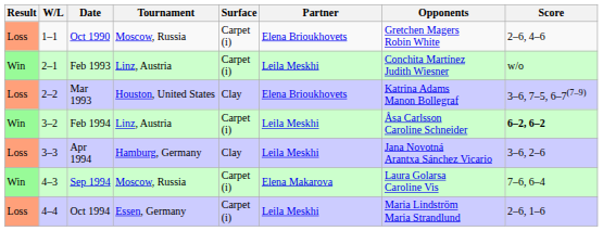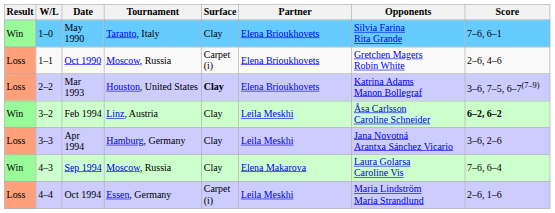 <table class="sortable wikitable">
 <tr>
 <th style="width:40px">Result</th>
 <th style="width:35px" class="unsortable">W/L</th>
 <th style="width:60px">Date</th>
 <th style="width:150px">Tournament</th>
 <th style="width:50px">Surface</th>
 <th style="width:175px">Partner</th>
 <th style="width:175px">Opponents</th>
 <th style="width:130px" class="unsortable">Score</th>
 </tr>
+<tr style="background:#66ccff;">
+<td style="background:#98fb98;">Win</td>
+<td>1–0</td>
+<td>May 1990</td>
+<td><a href='#'>Taranto</a>, Italy</td>
+<td>Clay</td>
+<td> <a href='#'>Elena Brioukhovets</a></td>
+<td> <a href='#'>Silvia Farina</a> <br>  <a href='#'>Rita Grande</a></td>
+<td>7–6, 6–1</td>
+</tr>
 <tr>
 <td style="background:#ffa07a;">Loss</td>
 <td>1–1</td>
 <td><a href='#'>Oct 1990</a></td>
 <td><a href='#'>Moscow</a>, Russia</td>
 <td>Carpet (i)</td>
 <td> <a href='#'>Elena Brioukhovets</a></td>
 <td> <a href='#'>Gretchen Magers</a> <br>  <a href='#'>Robin White</a></td>
 <td>2–6, 4–6</td>
 </tr>
-<tr style="background:#ccffcc;">
-<td style="background:#98fb98;">Win</td>
-<td>2–1</td>
-<td>Feb 1993</td>
-<td><a href='#'>Linz</a>, Austria</td>
-<td>Carpet (i)</td>
-<td> <a href='#'>Leila Meskhi</a></td>
-<td> <a href='#'>Conchita Martínez</a> <br>  <a href='#'>Judith Wiesner</a></td>
-<td>w/o</td>
-</tr>
 <tr style="background:#ccccff;">
 <td style="background:#ffa07a;">Loss</td>
 <td>2–2</td>
 <td>Mar 1993</td>
 <td><a href='#'>Houston</a>, United States</td>
-<td>Clay</td>
+<td><strong>Clay</strong></td>
 <td> <a href='#'>Elena Brioukhovets</a></td>
 <td> <a href='#'>Katrina Adams</a> <br>  <a href='#'>Manon Bollegraf</a></td>
 <td>3–6, 7–5, 6–7<sup>(7–9)</sup></td>
 </tr>
 <tr style="background:#ccffcc;">
 <td style="background:#98fb98;">Win</td>
 <td>3–2</td>
 <td>Feb 1994</td>
 <td><a href='#'>Linz</a>, Austria</td>
-<td>Carpet (i)</td>
+<td>Clay</td>
 <td> <a href='#'>Leila Meskhi</a></td>
 <td> <a href='#'>Åsa Carlsson</a> <br>   <a href='#'>Caroline Schneider</a></td>
 <td><strong>6–2, 6–2</strong></td>
 </tr>
 <tr style="background:#ccccff;">
 <td style="background:#ffa07a;">Loss</td>
 <td>3–3</td>
 <td>Apr 1994</td>
 <td><a href='#'>Hamburg</a>, Germany</td>
 <td>Clay</td>
 <td> <a href='#'>Leila Meskhi</a></td>
 <td> <a href='#'>Jana Novotná</a> <br>  <a href='#'>Arantxa Sánchez Vicario</a></td>
 <td>3–6, 2–6</td>
 </tr>
 <tr style="background:#ccffcc;">
 <td style="background:#98fb98;">Win</td>
 <td>4–3</td>
 <td><a href='#'>Sep 1994</a></td>
 <td><a href='#'>Moscow</a>, Russia</td>
-<td>Carpet (i)</td>
+<td>Clay</td>
 <td> <a href='#'>Elena Makarova</a></td>
 <td> <a href='#'>Laura Golarsa</a> <br>  <a href='#'>Caroline Vis</a></td>
 <td>7–6, 6–4</td>
 </tr>
 <tr style="background:#ccccff;">
 <td style="background:#ffa07a;">Loss</td>
 <td>4–4</td>
 <td>Oct 1994</td>
 <td><a href='#'>Essen</a>, Germany</td>
 <td>Carpet (i)</td>
 <td> <a href='#'>Leila Meskhi</a></td>
 <td> <a href='#'>Maria Lindström</a> <br>  <a href='#'>Maria Strandlund</a></td>
 <td>2–6, 1–6</td>
 </tr>
 </table>
